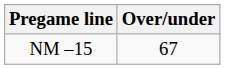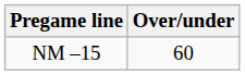 <table class="wikitable">
 <tr align="center">
 <th style=>Pregame line</th>
 <th style=>Over/under</th>
 </tr>
 <tr align="center">
 <td>NM –15</td>
-<td>67</td>
+<td>60</td>
 </tr>
 </table>
